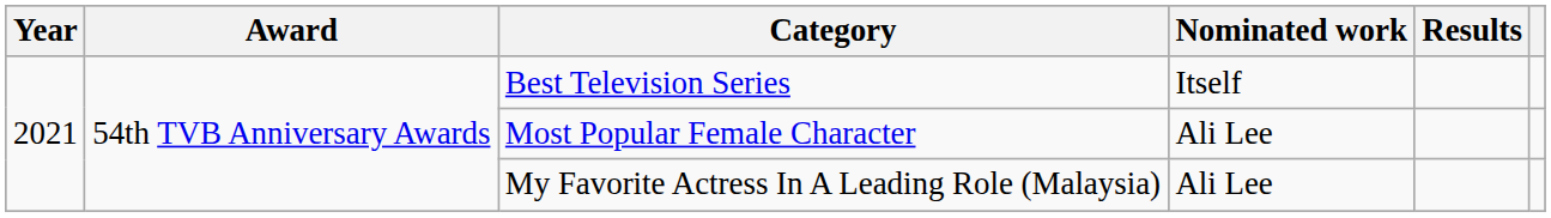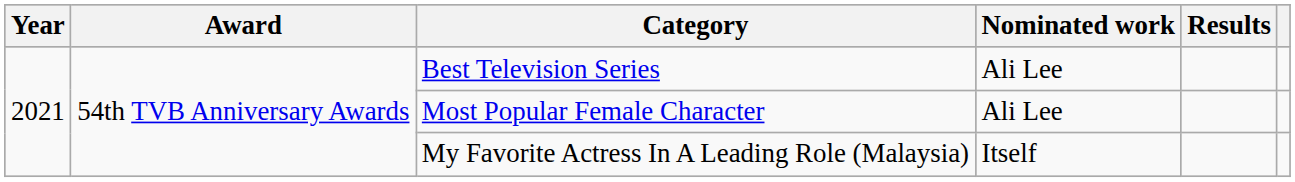 <table class="wikitable sortable plainrowheaders">
 <tr>
 <th scope="col">Year</th>
 <th scope="col">Award</th>
 <th scope="col">Category</th>
 <th scope="col">Nominated work</th>
 <th scope="col">Results</th>
 <th scope="col" class="unsortable"></th>
 </tr>
 <tr>
 <td rowspan="3">2021</td>
 <td rowspan="3">54th <a href='#'>TVB Anniversary Awards</a></td>
 <td><a href='#'>Best Television Series</a></td>
-<td>Itself</td>
+<td>Ali Lee</td>
 <td></td>
 <td></td>
 </tr>
 <tr>
 <td><a href='#'>Most Popular Female Character</a></td>
 <td>Ali Lee </td>
 <td></td>
 <td></td>
 </tr>
 <tr>
 <td>My Favorite Actress In A Leading Role (Malaysia)</td>
-<td>Ali Lee</td>
+<td>Itself</td>
 <td></td>
 <td></td>
 </tr>
 </table>
